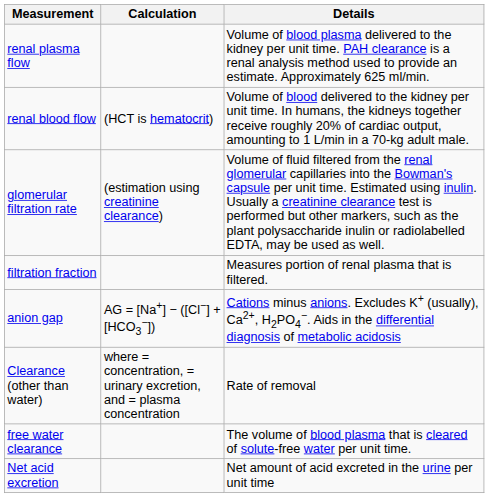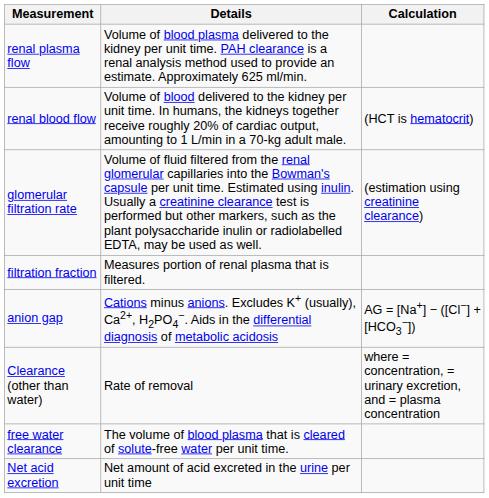 <table class="wikitable">
 <tr>
 <th>Measurement</th>
+<th>Details</th>
 <th>Calculation</th>
-<th>Details</th>
 </tr>
 <tr>
 <td><a href='#'>renal plasma flow</a></td>
+<td>Volume of <a href='#'>blood plasma</a> delivered to the kidney per unit time. <a href='#'>PAH clearance</a> is a renal analysis method used to provide an estimate. Approximately 625 ml/min.</td>
 <td> </td>
-<td>Volume of <a href='#'>blood plasma</a> delivered to the kidney per unit time. <a href='#'>PAH clearance</a> is a renal analysis method used to provide an estimate. Approximately 625 ml/min.</td>
 </tr>
 <tr>
 <td><a href='#'>renal blood flow</a></td>
+<td>Volume of <a href='#'>blood</a> delivered to the kidney per unit time. In humans, the kidneys together receive roughly 20% of cardiac output, amounting to 1 L/min in a 70-kg adult male.</td>
 <td> (HCT is <a href='#'>hematocrit</a>)</td>
-<td>Volume of <a href='#'>blood</a> delivered to the kidney per unit time. In humans, the kidneys together receive roughly 20% of cardiac output, amounting to 1 L/min in a 70-kg adult male.</td>
 </tr>
 <tr>
 <td><a href='#'>glomerular filtration rate</a></td>
+<td>Volume of fluid filtered from the <a href='#'>renal</a> <a href='#'>glomerular</a> capillaries into the <a href='#'>Bowman's capsule</a> per unit time. Estimated using <a href='#'>inulin</a>. Usually a <a href='#'>creatinine clearance</a> test is performed but other markers, such as the plant polysaccharide inulin or radiolabelled EDTA, may be used as well.</td>
 <td> (estimation using <a href='#'>creatinine clearance</a>)</td>
-<td>Volume of fluid filtered from the <a href='#'>renal</a> <a href='#'>glomerular</a> capillaries into the <a href='#'>Bowman's capsule</a> per unit time. Estimated using <a href='#'>inulin</a>. Usually a <a href='#'>creatinine clearance</a> test is performed but other markers, such as the plant polysaccharide inulin or radiolabelled EDTA, may be used as well.</td>
 </tr>
 <tr>
 <td><a href='#'>filtration fraction</a></td>
+<td>Measures portion of renal plasma that is filtered.</td>
 <td> </td>
-<td>Measures portion of renal plasma that is filtered.</td>
 </tr>
 <tr>
 <td><a href='#'>anion gap</a></td>
+<td><a href='#'>Cations</a> minus <a href='#'>anions</a>. Excludes K<sup>+</sup> (usually), Ca<sup>2+</sup>, H<sub>2</sub>PO<sub>4</sub><sup>−</sup>. Aids in the <a href='#'>differential diagnosis</a> of <a href='#'>metabolic acidosis</a></td>
 <td>AG = [Na<sup>+</sup>] − ([Cl<sup>−</sup>] + [HCO<sub>3</sub><sup>−</sup>])</td>
-<td><a href='#'>Cations</a> minus <a href='#'>anions</a>. Excludes K<sup>+</sup> (usually), Ca<sup>2+</sup>, H<sub>2</sub>PO<sub>4</sub><sup>−</sup>. Aids in the <a href='#'>differential diagnosis</a> of <a href='#'>metabolic acidosis</a></td>
 </tr>
 <tr>
 <td><a href='#'>Clearance</a> (other than water)</td>
+<td>Rate of removal</td>
 <td> where  = concentration,  = urinary excretion, and  = plasma concentration </td>
-<td>Rate of removal</td>
 </tr>
 <tr>
 <td><a href='#'>free water clearance</a></td>
+<td>The volume of <a href='#'>blood plasma</a> that is <a href='#'>cleared</a> of <a href='#'>solute</a>-free <a href='#'>water</a> per unit time.</td>
 <td></td>
-<td>The volume of <a href='#'>blood plasma</a> that is <a href='#'>cleared</a> of <a href='#'>solute</a>-free <a href='#'>water</a> per unit time.</td>
 </tr>
 <tr>
 <td><a href='#'>Net acid excretion</a></td>
+<td>Net amount of acid excreted in the <a href='#'>urine</a> per unit time</td>
 <td></td>
-<td>Net amount of acid excreted in the <a href='#'>urine</a> per unit time</td>
 </tr>
 </table>
